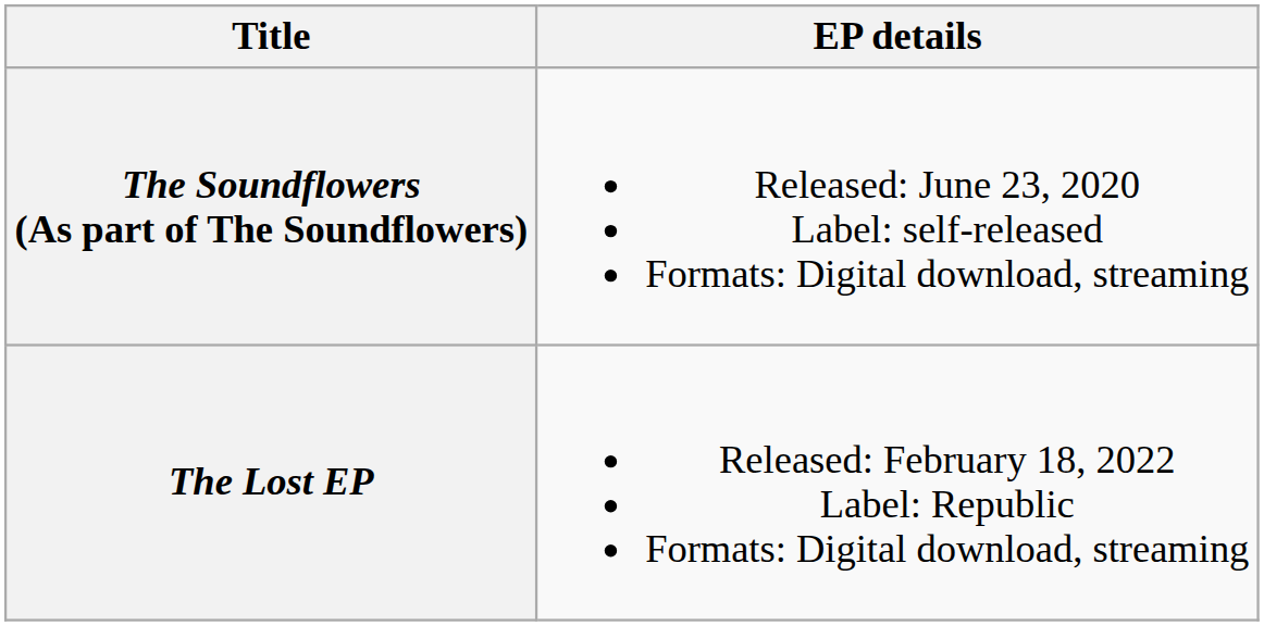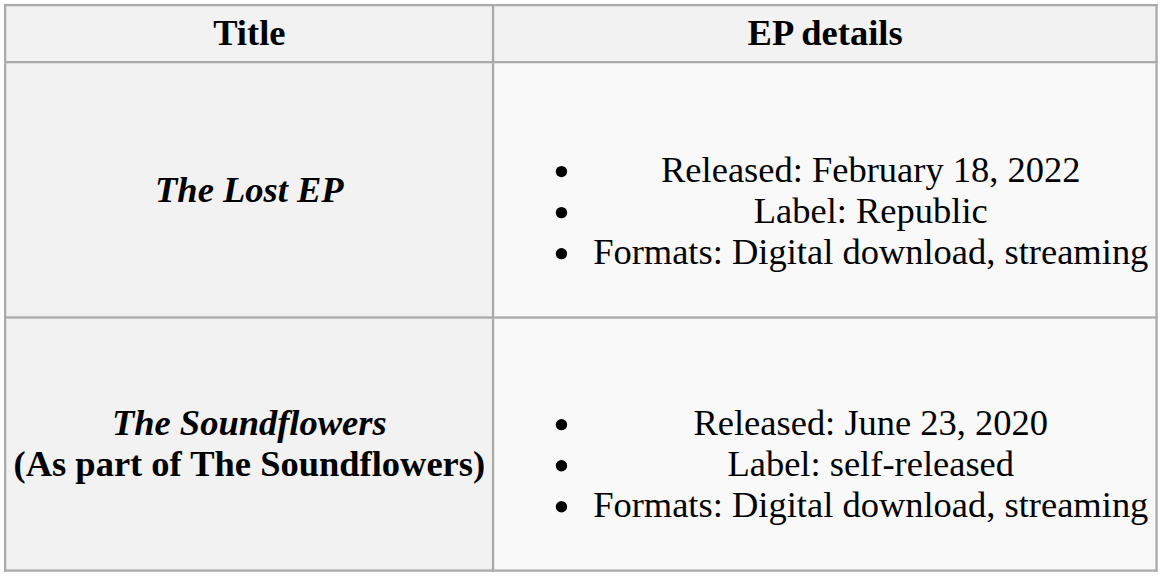 <table class="wikitable plainrowheaders" style="text-align:center;">
 <tr>
 <th scope=col>Title</th>
 <th scope=col>EP details</th>
 </tr>
 <tr>
+<th scope="row"><em>The Lost EP</em></th>
+<td><br><ul><li>Released: February 18, 2022</li><li>Label: Republic</li><li>Formats: Digital download, streaming</li></ul></td>
+</tr>
+<tr>
 <th scope="row"><em>The Soundflowers</em><br><span>(As part of The Soundflowers)</span></th>
 <td><br><ul><li>Released: June 23, 2020</li><li>Label: self-released</li><li>Formats: Digital download, streaming</li></ul></td>
 </tr>
-<tr>
-<th scope="row"><em>The Lost EP</em></th>
-<td><br><ul><li>Released: February 18, 2022</li><li>Label: Republic</li><li>Formats: Digital download, streaming</li></ul></td>
-</tr>
 </table>
